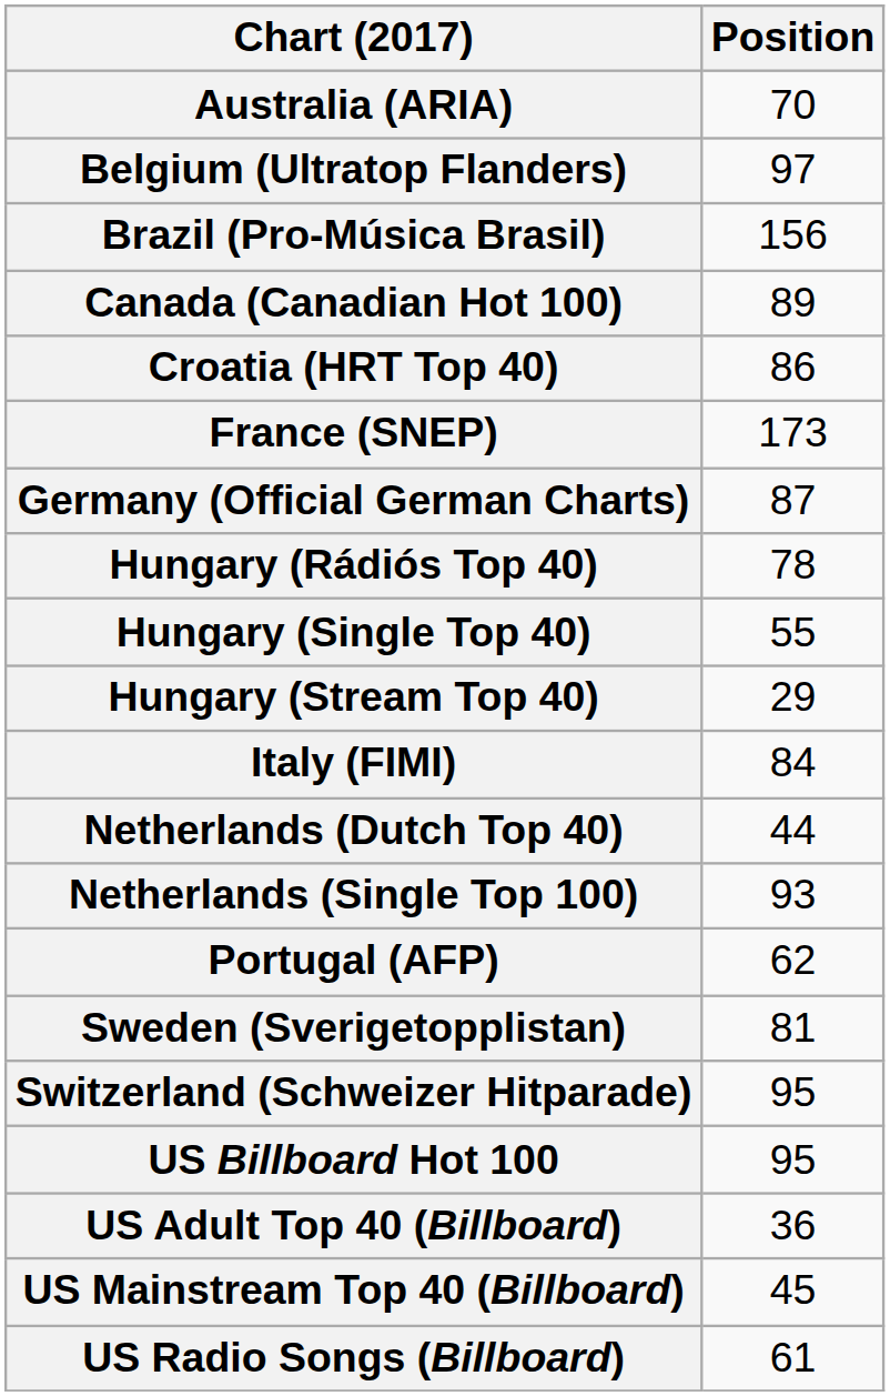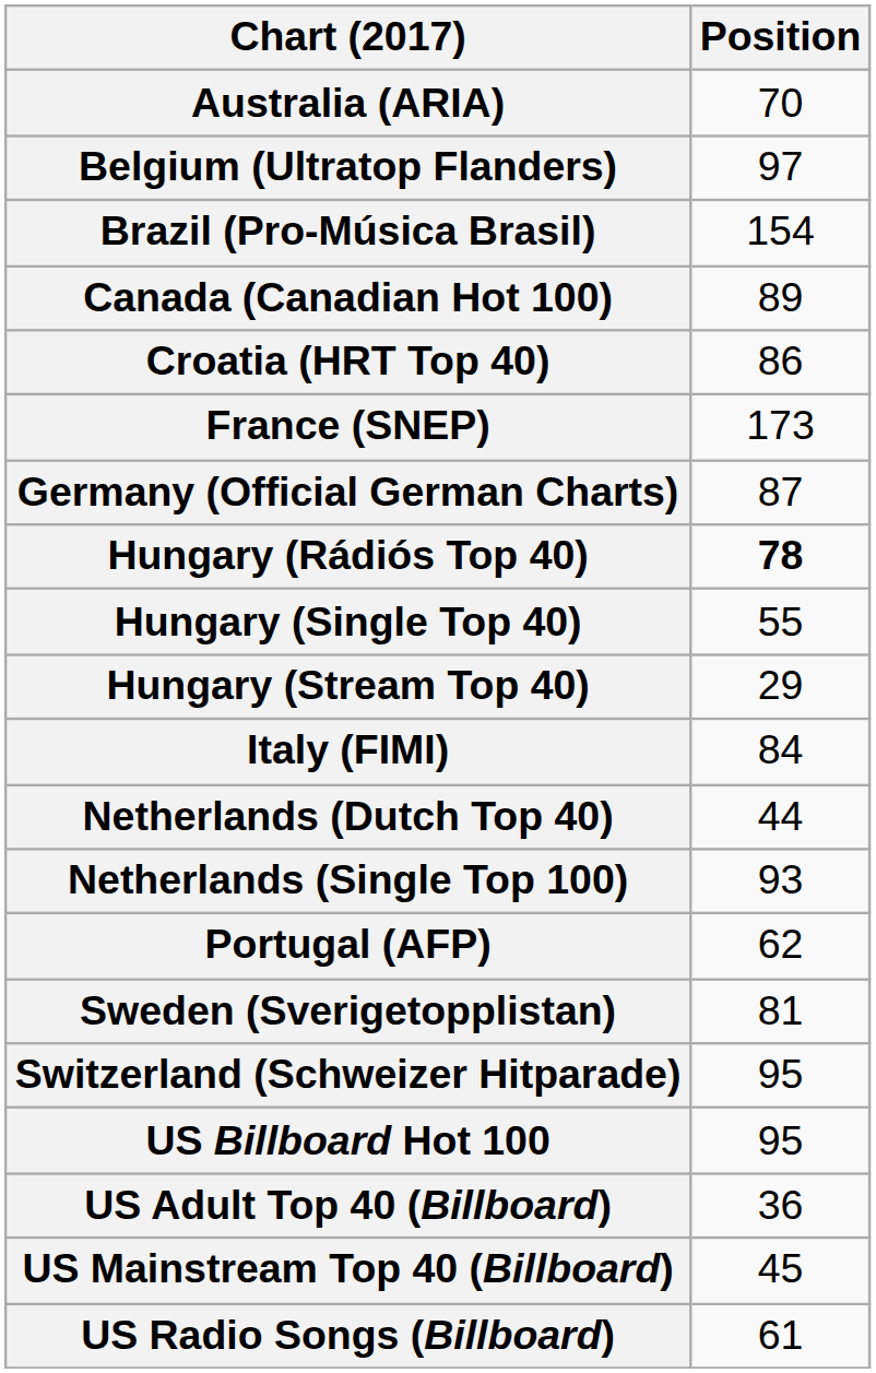 <table class="wikitable sortable plainrowheaders" style="text-align:center">
 <tr>
 <th scope="col">Chart (2017)</th>
 <th scope="col">Position</th>
 </tr>
 <tr>
 <th scope="row">Australia (ARIA)</th>
 <td>70</td>
 </tr>
 <tr>
 <th scope="row">Belgium (Ultratop Flanders)</th>
 <td>97</td>
 </tr>
 <tr>
 <th scope="row">Brazil (Pro-Música Brasil)</th>
-<td>156</td>
+<td>154</td>
 </tr>
 <tr>
 <th scope="row">Canada (Canadian Hot 100)</th>
 <td>89</td>
 </tr>
 <tr>
 <th scope="row">Croatia (HRT Top 40)</th>
 <td>86</td>
 </tr>
 <tr>
 <th scope="row">France (SNEP)</th>
 <td>173</td>
 </tr>
 <tr>
 <th scope="row">Germany (Official German Charts)</th>
 <td>87</td>
 </tr>
 <tr>
 <th scope="row">Hungary (Rádiós Top 40)</th>
-<td>78</td>
+<td><strong>78</strong></td>
 </tr>
 <tr>
 <th scope="row">Hungary (Single Top 40)</th>
 <td>55</td>
 </tr>
 <tr>
 <th scope="row">Hungary (Stream Top 40)</th>
 <td>29</td>
 </tr>
 <tr>
 <th scope="row">Italy (FIMI)</th>
 <td>84</td>
 </tr>
 <tr>
 <th scope="row">Netherlands (Dutch Top 40)</th>
 <td>44</td>
 </tr>
 <tr>
 <th scope="row">Netherlands (Single Top 100)</th>
 <td>93</td>
 </tr>
 <tr>
 <th scope="row">Portugal (AFP)</th>
 <td>62</td>
 </tr>
 <tr>
 <th scope="row">Sweden (Sverigetopplistan)</th>
 <td>81</td>
 </tr>
 <tr>
 <th scope="row">Switzerland (Schweizer Hitparade)</th>
 <td>95</td>
 </tr>
 <tr>
 <th scope="row">US <em>Billboard</em> Hot 100</th>
 <td>95</td>
 </tr>
 <tr>
 <th scope="row">US Adult Top 40 (<em>Billboard</em>)</th>
 <td>36</td>
 </tr>
 <tr>
 <th scope="row">US Mainstream Top 40 (<em>Billboard</em>)</th>
 <td>45</td>
 </tr>
 <tr>
 <th scope="row">US Radio Songs (<em>Billboard</em>)</th>
 <td>61</td>
 </tr>
 </table>
